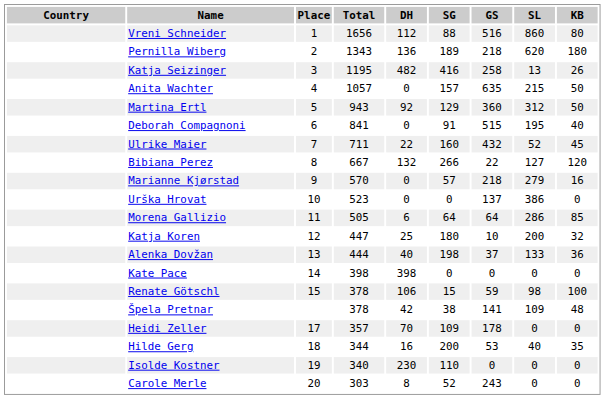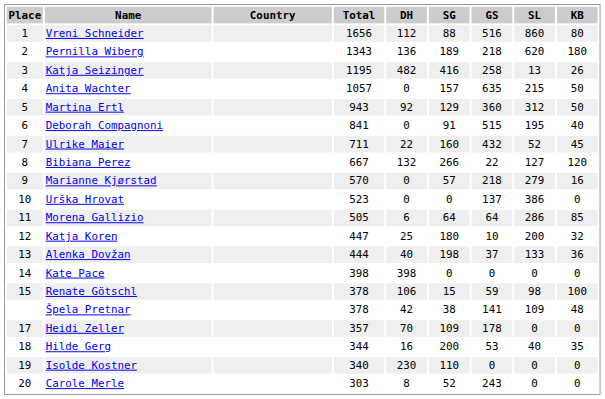 <table border="0" style="border: 1px solid #999; background-color:#FFFFFF; text-align:center; font-size:86%; line-height:15px;">
 <tr align="center" bgcolor="#CCCCCC">
+<th width=35>Place</th>
+<th width=170>Name</th>
 <th width=120>Country</th>
-<th width=170>Name</th>
-<th width=35>Place</th>
 <th width=50>Total</th>
 <th width=40>DH</th>
 <th width=40>SG</th>
 <th width=40>GS</th>
 <th width=40>SL</th>
 <th width=40>KB</th>
 </tr>
 <tr bgcolor="#EFEFEF">
+<td>1</td>
+<td align="left"><a href='#'>Vreni Schneider</a></td>
 <td align="left"></td>
-<td align="left"><a href='#'>Vreni Schneider</a></td>
-<td>1</td>
 <td>1656</td>
 <td>112</td>
 <td>88</td>
 <td>516</td>
 <td>860</td>
 <td>80</td>
 </tr>
 <tr>
+<td>2</td>
+<td align="left"><a href='#'>Pernilla Wiberg</a></td>
 <td align="left"></td>
-<td align="left"><a href='#'>Pernilla Wiberg</a></td>
-<td>2</td>
 <td>1343</td>
 <td>136</td>
 <td>189</td>
 <td>218</td>
 <td>620</td>
 <td>180</td>
 </tr>
 <tr bgcolor="#EFEFEF">
+<td>3</td>
+<td align="left"><a href='#'>Katja Seizinger</a></td>
 <td align="left"></td>
-<td align="left"><a href='#'>Katja Seizinger</a></td>
-<td>3</td>
 <td>1195</td>
 <td>482</td>
 <td>416</td>
 <td>258</td>
 <td>13</td>
 <td>26</td>
 </tr>
 <tr>
+<td>4</td>
+<td align="left"><a href='#'>Anita Wachter</a></td>
 <td align="left"></td>
-<td align="left"><a href='#'>Anita Wachter</a></td>
-<td>4</td>
 <td>1057</td>
 <td>0</td>
 <td>157</td>
 <td>635</td>
 <td>215</td>
 <td>50</td>
 </tr>
 <tr bgcolor="#EFEFEF">
+<td>5</td>
+<td align="left"><a href='#'>Martina Ertl</a></td>
 <td align="left"></td>
-<td align="left"><a href='#'>Martina Ertl</a></td>
-<td>5</td>
 <td>943</td>
 <td>92</td>
 <td>129</td>
 <td>360</td>
 <td>312</td>
 <td>50</td>
 </tr>
 <tr>
+<td>6</td>
+<td align="left"><a href='#'>Deborah Compagnoni</a></td>
 <td align="left"></td>
-<td align="left"><a href='#'>Deborah Compagnoni</a></td>
-<td>6</td>
 <td>841</td>
 <td>0</td>
 <td>91</td>
 <td>515</td>
 <td>195</td>
 <td>40</td>
 </tr>
 <tr bgcolor="#EFEFEF">
+<td>7</td>
+<td align="left"><a href='#'>Ulrike Maier</a></td>
 <td align="left"></td>
-<td align="left"><a href='#'>Ulrike Maier</a></td>
-<td>7</td>
 <td>711</td>
 <td>22</td>
 <td>160</td>
 <td>432</td>
 <td>52</td>
 <td>45</td>
 </tr>
 <tr>
+<td>8</td>
+<td align="left"><a href='#'>Bibiana Perez</a></td>
 <td align="left"></td>
-<td align="left"><a href='#'>Bibiana Perez</a></td>
-<td>8</td>
 <td>667</td>
 <td>132</td>
 <td>266</td>
 <td>22</td>
 <td>127</td>
 <td>120</td>
 </tr>
 <tr bgcolor="#EFEFEF">
+<td>9</td>
+<td align="left"><a href='#'>Marianne Kjørstad</a></td>
 <td align="left"></td>
-<td align="left"><a href='#'>Marianne Kjørstad</a></td>
-<td>9</td>
 <td>570</td>
 <td>0</td>
 <td>57</td>
 <td>218</td>
 <td>279</td>
 <td>16</td>
 </tr>
 <tr>
+<td>10</td>
+<td align="left"><a href='#'>Urška Hrovat</a></td>
 <td align="left"></td>
-<td align="left"><a href='#'>Urška Hrovat</a></td>
-<td>10</td>
 <td>523</td>
 <td>0</td>
 <td>0</td>
 <td>137</td>
 <td>386</td>
 <td>0</td>
 </tr>
 <tr bgcolor="#EFEFEF">
+<td>11</td>
+<td align="left"><a href='#'>Morena Gallizio</a></td>
 <td align="left"></td>
-<td align="left"><a href='#'>Morena Gallizio</a></td>
-<td>11</td>
 <td>505</td>
 <td>6</td>
 <td>64</td>
 <td>64</td>
 <td>286</td>
 <td>85</td>
 </tr>
 <tr>
+<td>12</td>
+<td align="left"><a href='#'>Katja Koren</a></td>
 <td align="left"></td>
-<td align="left"><a href='#'>Katja Koren</a></td>
-<td>12</td>
 <td>447</td>
 <td>25</td>
 <td>180</td>
 <td>10</td>
 <td>200</td>
 <td>32</td>
 </tr>
 <tr bgcolor="#EFEFEF">
+<td>13</td>
+<td align="left"><a href='#'>Alenka Dovžan</a></td>
 <td align="left"></td>
-<td align="left"><a href='#'>Alenka Dovžan</a></td>
-<td>13</td>
 <td>444</td>
 <td>40</td>
 <td>198</td>
 <td>37</td>
 <td>133</td>
 <td>36</td>
 </tr>
 <tr>
+<td>14</td>
+<td align="left"><a href='#'>Kate Pace</a></td>
 <td align="left"></td>
-<td align="left"><a href='#'>Kate Pace</a></td>
-<td>14</td>
 <td>398</td>
 <td>398</td>
 <td>0</td>
 <td>0</td>
 <td>0</td>
 <td>0</td>
 </tr>
 <tr bgcolor="#EFEFEF">
+<td>15</td>
+<td align="left"><a href='#'>Renate Götschl</a></td>
 <td align="left"></td>
-<td align="left"><a href='#'>Renate Götschl</a></td>
-<td>15</td>
 <td>378</td>
 <td>106</td>
 <td>15</td>
 <td>59</td>
 <td>98</td>
 <td>100</td>
 </tr>
 <tr>
+<td></td>
+<td align="left"><a href='#'>Špela Pretnar</a></td>
 <td align="left"></td>
-<td align="left"><a href='#'>Špela Pretnar</a></td>
-<td></td>
 <td>378</td>
 <td>42</td>
 <td>38</td>
 <td>141</td>
 <td>109</td>
 <td>48</td>
 </tr>
 <tr bgcolor="#EFEFEF">
+<td>17</td>
+<td align="left"><a href='#'>Heidi Zeller</a></td>
 <td align="left"></td>
-<td align="left"><a href='#'>Heidi Zeller</a></td>
-<td>17</td>
 <td>357</td>
 <td>70</td>
 <td>109</td>
 <td>178</td>
 <td>0</td>
 <td>0</td>
 </tr>
 <tr>
+<td>18</td>
+<td align="left"><a href='#'>Hilde Gerg</a></td>
 <td align="left"></td>
-<td align="left"><a href='#'>Hilde Gerg</a></td>
-<td>18</td>
 <td>344</td>
 <td>16</td>
 <td>200</td>
 <td>53</td>
 <td>40</td>
 <td>35</td>
 </tr>
 <tr bgcolor="#EFEFEF">
+<td>19</td>
+<td align="left"><a href='#'>Isolde Kostner</a></td>
 <td align="left"></td>
-<td align="left"><a href='#'>Isolde Kostner</a></td>
-<td>19</td>
 <td>340</td>
 <td>230</td>
 <td>110</td>
 <td>0</td>
 <td>0</td>
 <td>0</td>
 </tr>
 <tr>
+<td>20</td>
+<td align="left"><a href='#'>Carole Merle</a></td>
 <td align="left"></td>
-<td align="left"><a href='#'>Carole Merle</a></td>
-<td>20</td>
 <td>303</td>
 <td>8</td>
 <td>52</td>
 <td>243</td>
 <td>0</td>
 <td>0</td>
 </tr>
 </table>
